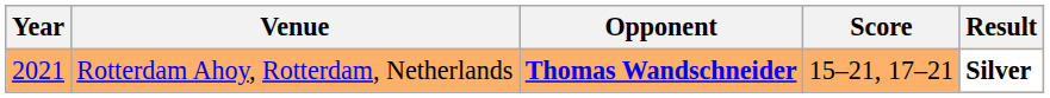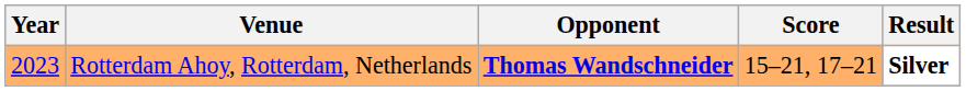 <table class="sortable wikitable" style="font-size: 90%;">
 <tr>
 <th>Year</th>
 <th>Venue</th>
 <th>Opponent</th>
 <th>Score</th>
 <th>Result</th>
 </tr>
 <tr style="background:#FFB069">
-<td align="center"><a href='#'>2021</a></td>
+<td align="center"><a href='#'>2023</a></td>
 <td align="left"><a href='#'>Rotterdam Ahoy</a>, <a href='#'>Rotterdam</a>, Netherlands</td>
 <td align="left"><strong> <a href='#'>Thomas Wandschneider</a></strong></td>
 <td align="left">15–21, 17–21</td>
 <td style="text-align:left; background:white"> <strong>Silver</strong></td>
 </tr>
 </table>
